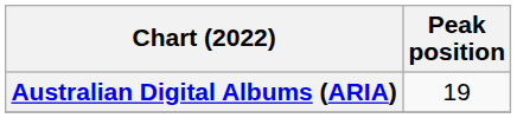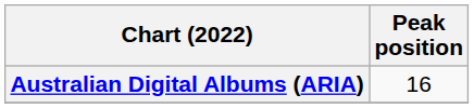 <table class="wikitable sortable plainrowheaders" style="text-align:center">
 <tr>
 <th scope="col">Chart (2022)</th>
 <th scope="col">Peak<br>position</th>
 </tr>
 <tr>
 <th scope="row"><a href='#'>Australian Digital Albums</a> (<a href='#'>ARIA</a>)</th>
-<td>19</td>
+<td>16</td>
 </tr>
 <tr>
 </tr>
 <tr>
 </tr>
 <tr>
 </tr>
 <tr>
 </tr>
 </table>
